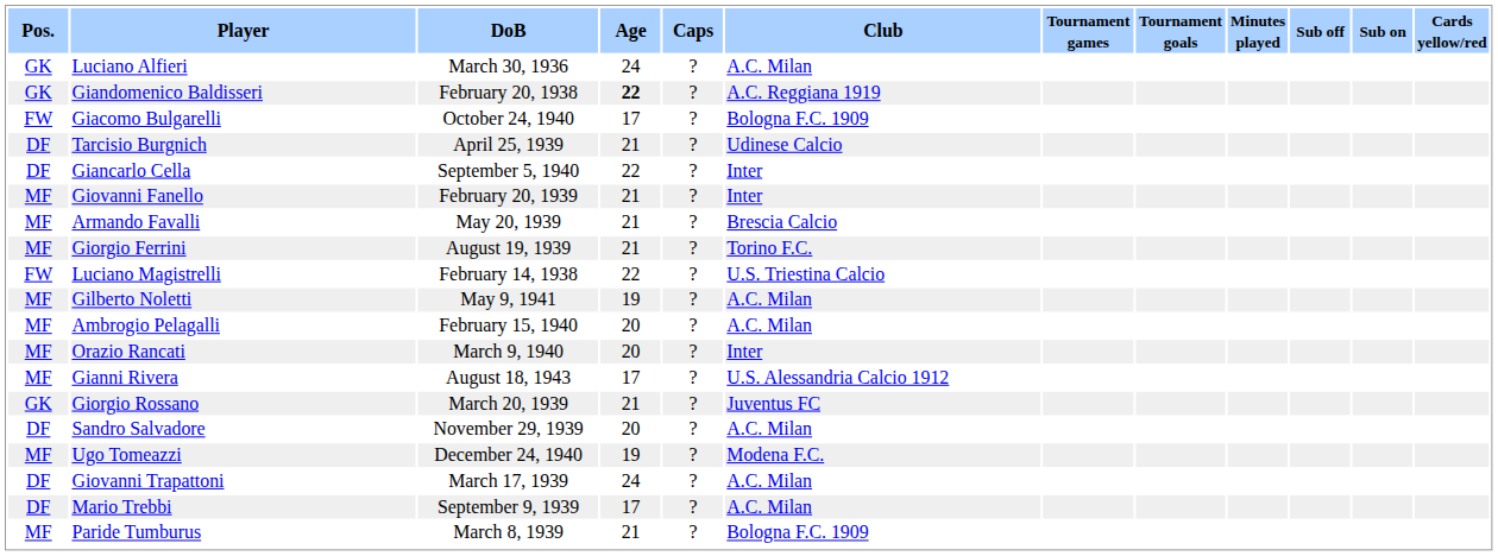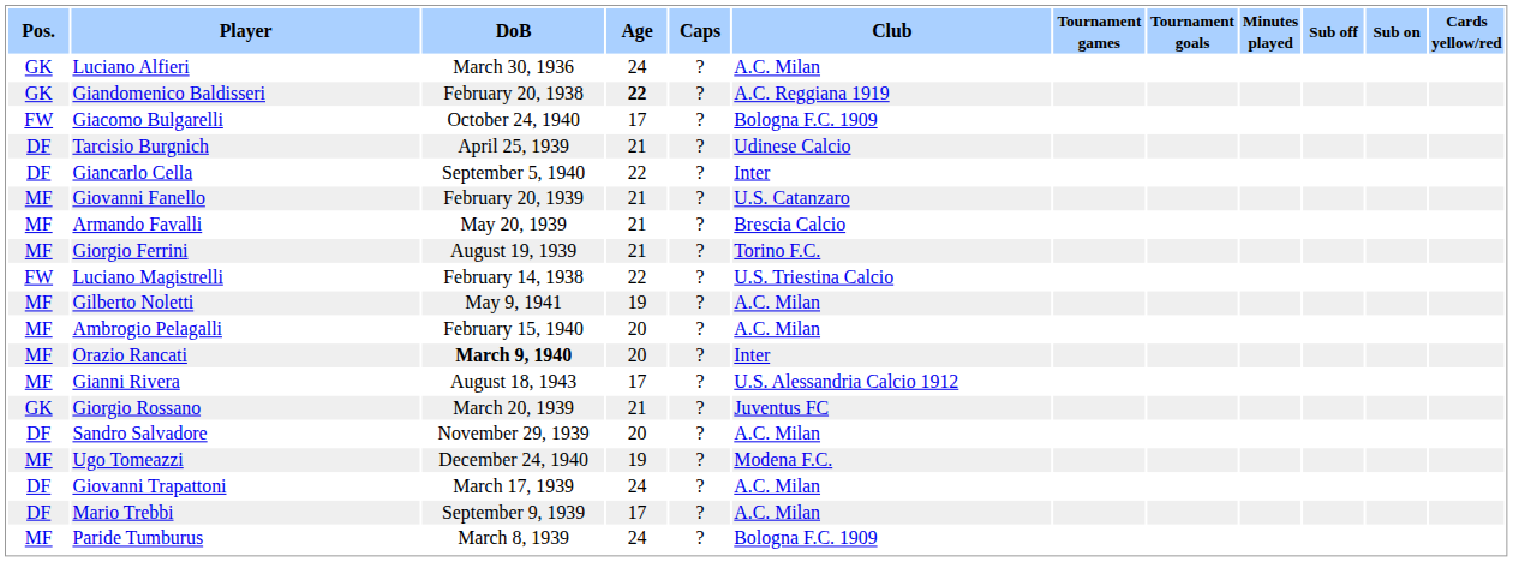 <table border="0" width="100%" style="border: 1px solid #999; background-color:white; text-align:center">
 <tr align="center" bgcolor="#AAD0FF">
 <th width=4%>Pos.</th>
 <th width=23%>Player</th>
 <th width=12%>DoB</th>
 <th width=4%>Age</th>
 <th width=4%>Caps</th>
 <th width=21%>Club</th>
 <th width=6%><small>Tournament<br>games</small></th>
 <th width=6%><small>Tournament<br>goals</small></th>
 <th width=4%><small>Minutes<br>played</small></th>
 <th width=4%><small>Sub off</small></th>
 <th width=4%><small>Sub on</small></th>
 <th width=4%><small>Cards<br>yellow/red</small></th>
 </tr>
 <tr>
 <td><a href='#'>GK</a></td>
 <td align="left"><a href='#'>Luciano Alfieri</a></td>
 <td>March 30, 1936</td>
 <td>24</td>
 <td>?</td>
 <td align="left"> <a href='#'>A.C. Milan</a></td>
 <td></td>
 <td></td>
 <td></td>
 <td></td>
 <td></td>
 <td></td>
 </tr>
 <tr bgcolor="#EFEFEF">
 <td><a href='#'>GK</a></td>
 <td align="left"><a href='#'>Giandomenico Baldisseri</a></td>
 <td>February 20, 1938</td>
 <td><strong>22</strong></td>
 <td>?</td>
 <td align="left"> <a href='#'>A.C. Reggiana 1919</a></td>
 <td></td>
 <td></td>
 <td></td>
 <td></td>
 <td></td>
 <td></td>
 </tr>
 <tr>
 <td><a href='#'>FW</a></td>
 <td align="left"><a href='#'>Giacomo Bulgarelli</a></td>
 <td>October 24, 1940</td>
 <td>17</td>
 <td>?</td>
 <td align="left"> <a href='#'>Bologna F.C. 1909</a></td>
 <td></td>
 <td></td>
 <td></td>
 <td></td>
 <td></td>
 <td></td>
 </tr>
 <tr bgcolor="#EFEFEF">
 <td><a href='#'>DF</a></td>
 <td align="left"><a href='#'>Tarcisio Burgnich</a></td>
 <td>April 25, 1939</td>
 <td>21</td>
 <td>?</td>
 <td align="left"> <a href='#'>Udinese Calcio</a></td>
 <td></td>
 <td></td>
 <td></td>
 <td></td>
 <td></td>
 <td></td>
 </tr>
 <tr>
 <td><a href='#'>DF</a></td>
 <td align="left"><a href='#'>Giancarlo Cella</a></td>
 <td>September 5, 1940</td>
 <td>22</td>
 <td>?</td>
 <td align="left"> <a href='#'>Inter</a></td>
 <td></td>
 <td></td>
 <td></td>
 <td></td>
 <td></td>
 <td></td>
 </tr>
 <tr bgcolor="#EFEFEF">
 <td><a href='#'>MF</a></td>
 <td align="left"><a href='#'>Giovanni Fanello</a></td>
 <td>February 20, 1939</td>
 <td>21</td>
 <td>?</td>
-<td align="left"> <a href='#'>Inter</a></td>
+<td align="left"> <a href='#'>U.S. Catanzaro</a></td>
 <td></td>
 <td></td>
 <td></td>
 <td></td>
 <td></td>
 <td></td>
 </tr>
 <tr>
 <td><a href='#'>MF</a></td>
 <td align="left"><a href='#'>Armando Favalli</a></td>
 <td>May 20, 1939</td>
 <td>21</td>
 <td>?</td>
 <td align="left"> <a href='#'>Brescia Calcio</a></td>
 <td></td>
 <td></td>
 <td></td>
 <td></td>
 <td></td>
 <td></td>
 </tr>
 <tr bgcolor="#EFEFEF">
 <td><a href='#'>MF</a></td>
 <td align="left"><a href='#'>Giorgio Ferrini</a></td>
 <td>August 19, 1939</td>
 <td>21</td>
 <td>?</td>
 <td align="left"> <a href='#'>Torino F.C.</a></td>
 <td></td>
 <td></td>
 <td></td>
 <td></td>
 <td></td>
 <td></td>
 </tr>
 <tr>
 <td><a href='#'>FW</a></td>
 <td align="left"><a href='#'>Luciano Magistrelli</a></td>
 <td>February 14, 1938</td>
 <td>22</td>
 <td>?</td>
 <td align="left"> <a href='#'>U.S. Triestina Calcio</a></td>
 <td></td>
 <td></td>
 <td></td>
 <td></td>
 <td></td>
 <td></td>
 </tr>
 <tr bgcolor="#EFEFEF">
 <td><a href='#'>MF</a></td>
 <td align="left"><a href='#'>Gilberto Noletti</a></td>
 <td>May 9, 1941</td>
 <td>19</td>
 <td>?</td>
 <td align="left"> <a href='#'>A.C. Milan</a></td>
 <td></td>
 <td></td>
 <td></td>
 <td></td>
 <td></td>
 <td></td>
 </tr>
 <tr>
 <td><a href='#'>MF</a></td>
 <td align="left"><a href='#'>Ambrogio Pelagalli</a></td>
 <td>February 15, 1940</td>
 <td>20</td>
 <td>?</td>
 <td align="left"> <a href='#'>A.C. Milan</a></td>
 <td></td>
 <td></td>
 <td></td>
 <td></td>
 <td></td>
 <td></td>
 </tr>
 <tr bgcolor="#EFEFEF">
 <td><a href='#'>MF</a></td>
 <td align="left"><a href='#'>Orazio Rancati</a></td>
-<td>March 9, 1940</td>
+<td><strong>March 9, 1940</strong></td>
 <td>20</td>
 <td>?</td>
 <td align="left"> <a href='#'>Inter</a></td>
 <td></td>
 <td></td>
 <td></td>
 <td></td>
 <td></td>
 <td></td>
 </tr>
 <tr>
 <td><a href='#'>MF</a></td>
 <td align="left"><a href='#'>Gianni Rivera</a></td>
 <td>August 18, 1943</td>
 <td>17</td>
 <td>?</td>
 <td align="left"> <a href='#'>U.S. Alessandria Calcio 1912</a></td>
 <td></td>
 <td></td>
 <td></td>
 <td></td>
 <td></td>
 <td></td>
 </tr>
 <tr bgcolor="#EFEFEF">
 <td><a href='#'>GK</a></td>
 <td align="left"><a href='#'>Giorgio Rossano</a></td>
 <td>March 20, 1939</td>
 <td>21</td>
 <td>?</td>
 <td align="left"> <a href='#'>Juventus FC</a></td>
 <td></td>
 <td></td>
 <td></td>
 <td></td>
 <td></td>
 <td></td>
 </tr>
 <tr>
 <td><a href='#'>DF</a></td>
 <td align="left"><a href='#'>Sandro Salvadore</a></td>
 <td>November 29, 1939</td>
 <td>20</td>
 <td>?</td>
 <td align="left"> <a href='#'>A.C. Milan</a></td>
 <td></td>
 <td></td>
 <td></td>
 <td></td>
 <td></td>
 <td></td>
 </tr>
 <tr bgcolor="#EFEFEF">
 <td><a href='#'>MF</a></td>
 <td align="left"><a href='#'>Ugo Tomeazzi</a></td>
 <td>December 24, 1940</td>
 <td>19</td>
 <td>?</td>
 <td align="left"> <a href='#'>Modena F.C.</a></td>
 <td></td>
 <td></td>
 <td></td>
 <td></td>
 <td></td>
 <td></td>
 </tr>
 <tr>
 <td><a href='#'>DF</a></td>
 <td align="left"><a href='#'>Giovanni Trapattoni</a></td>
 <td>March 17, 1939</td>
 <td>24</td>
 <td>?</td>
 <td align="left"> <a href='#'>A.C. Milan</a></td>
 <td></td>
 <td></td>
 <td></td>
 <td></td>
 <td></td>
 <td></td>
 </tr>
 <tr bgcolor="#EFEFEF">
 <td><a href='#'>DF</a></td>
 <td align="left"><a href='#'>Mario Trebbi</a></td>
 <td>September 9, 1939</td>
 <td>17</td>
 <td>?</td>
 <td align="left"> <a href='#'>A.C. Milan</a></td>
 <td></td>
 <td></td>
 <td></td>
 <td></td>
 <td></td>
 <td></td>
 </tr>
 <tr>
 <td><a href='#'>MF</a></td>
 <td align="left"><a href='#'>Paride Tumburus</a></td>
 <td>March 8, 1939</td>
-<td>21</td>
+<td>24</td>
 <td>?</td>
 <td align="left"> <a href='#'>Bologna F.C. 1909</a></td>
 <td></td>
 <td></td>
 <td></td>
 <td></td>
 <td></td>
 <td></td>
 </tr>
 <tr>
 </tr>
 </table>
